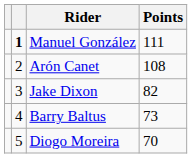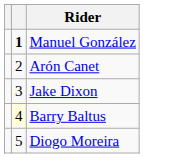 <table class="wikitable" style="font-size: 95%;">
 <tr>
 <th></th>
 <th></th>
 <th>Rider</th>
-<th>Points</th>
 </tr>
 <tr>
 <td></td>
 <td align=center><strong>1</strong></td>
 <td> <a href='#'>Manuel González</a></td>
-<td align=left>111</td>
 </tr>
 <tr>
 <td></td>
 <td align=center>2</td>
 <td> <a href='#'>Arón Canet</a></td>
-<td align=left>108</td>
 </tr>
 <tr>
 <td></td>
 <td align=center>3</td>
 <td> <a href='#'>Jake Dixon</a></td>
-<td align=left>82</td>
 </tr>
 <tr>
 <td></td>
-<td align=center>4</td>
+<td align=center style="background: lightyellow;">4</td>
 <td> <a href='#'>Barry Baltus</a></td>
-<td align=left>73</td>
 </tr>
 <tr>
 <td></td>
 <td align=center>5</td>
 <td> <a href='#'>Diogo Moreira</a></td>
-<td align=left>70</td>
 </tr>
 </table>
